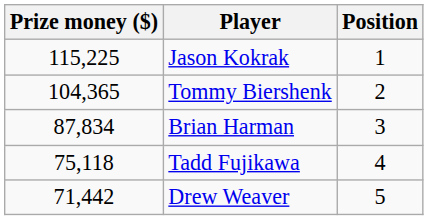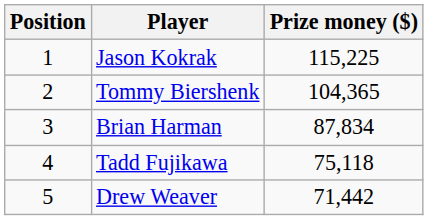 <table class="wikitable">
 <tr>
+<th>Position</th>
+<th>Player</th>
 <th>Prize money ($)</th>
-<th>Player</th>
-<th>Position</th>
 </tr>
 <tr>
+<td align=center>1</td>
+<td> <a href='#'>Jason Kokrak</a></td>
 <td align=center>115,225</td>
-<td> <a href='#'>Jason Kokrak</a></td>
-<td align=center>1</td>
 </tr>
 <tr>
+<td align=center>2</td>
+<td> <a href='#'>Tommy Biershenk</a></td>
 <td align=center>104,365</td>
-<td> <a href='#'>Tommy Biershenk</a></td>
-<td align=center>2</td>
 </tr>
 <tr>
+<td align=center>3</td>
+<td> <a href='#'>Brian Harman</a></td>
 <td align=center>87,834</td>
-<td> <a href='#'>Brian Harman</a></td>
-<td align=center>3</td>
 </tr>
 <tr>
+<td align=center>4</td>
+<td> <a href='#'>Tadd Fujikawa</a></td>
 <td align=center>75,118</td>
-<td> <a href='#'>Tadd Fujikawa</a></td>
-<td align=center>4</td>
 </tr>
 <tr>
+<td align=center>5</td>
+<td> <a href='#'>Drew Weaver</a></td>
 <td align=center>71,442</td>
-<td> <a href='#'>Drew Weaver</a></td>
-<td align=center>5</td>
 </tr>
 </table>
